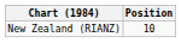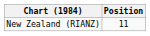 <table class="wikitable">
 <tr>
 <th>Chart (1984)</th>
 <th>Position</th>
 </tr>
 <tr>
 <td>New Zealand (RIANZ)</td>
-<td align="center">10</td>
+<td align="center">11</td>
 </tr>
 </table>
